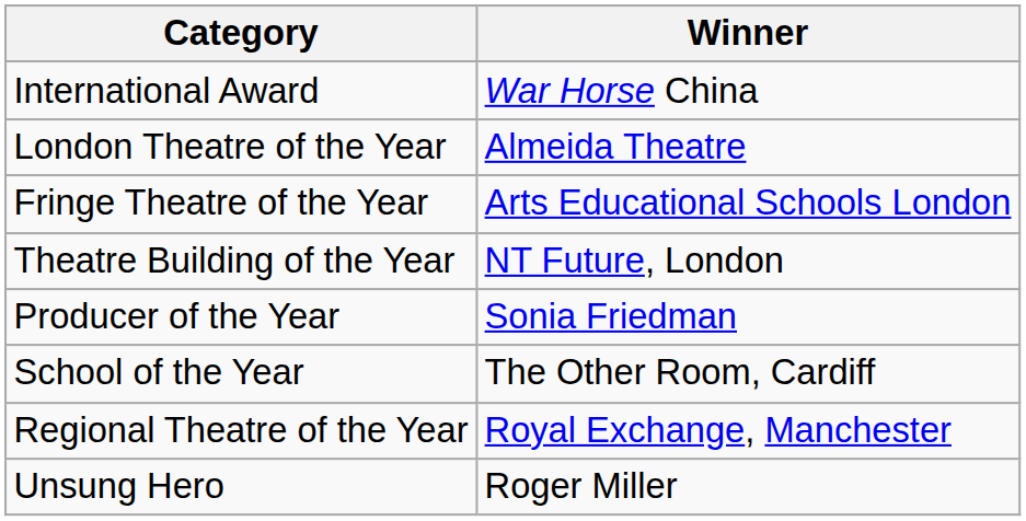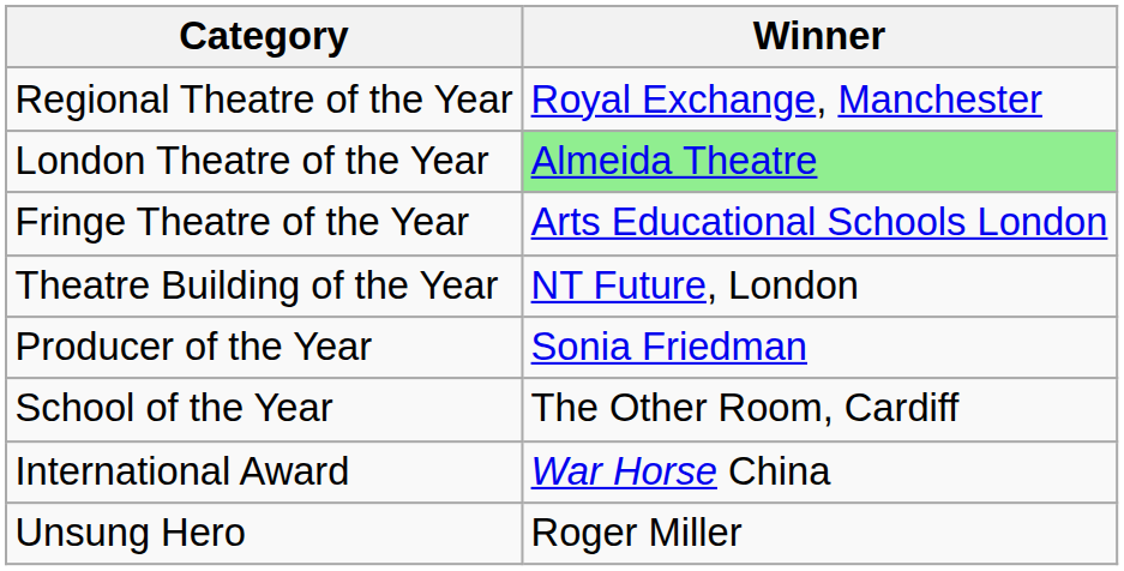 <table class="wikitable">
 <tr>
 <th>Category</th>
 <th>Winner</th>
 </tr>
 <tr>
-<td>International Award</td>
-<td><a href='#'><em>War Horse</em></a> China</td>
+<td>Regional Theatre of the Year</td>
+<td><a href='#'>Royal Exchange</a>, <a href='#'>Manchester</a></td>
 </tr>
 <tr>
 <td>London Theatre of the Year</td>
-<td><a href='#'>Almeida Theatre</a></td>
+<td style="background: lightgreen;"><a href='#'>Almeida Theatre</a></td>
 </tr>
 <tr>
 <td>Fringe Theatre of the Year</td>
 <td><a href='#'>Arts Educational Schools London</a></td>
 </tr>
 <tr>
 <td>Theatre Building of the Year</td>
 <td><a href='#'>NT Future</a>, London</td>
 </tr>
 <tr>
 <td>Producer of the Year</td>
 <td><a href='#'>Sonia Friedman</a></td>
 </tr>
 <tr>
 <td>School of the Year</td>
 <td>The Other Room, Cardiff</td>
 </tr>
 <tr>
-<td>Regional Theatre of the Year</td>
-<td><a href='#'>Royal Exchange</a>, <a href='#'>Manchester</a></td>
+<td>International Award</td>
+<td><a href='#'><em>War Horse</em></a> China</td>
 </tr>
 <tr>
 <td>Unsung Hero</td>
 <td>Roger Miller</td>
 </tr>
 </table>
